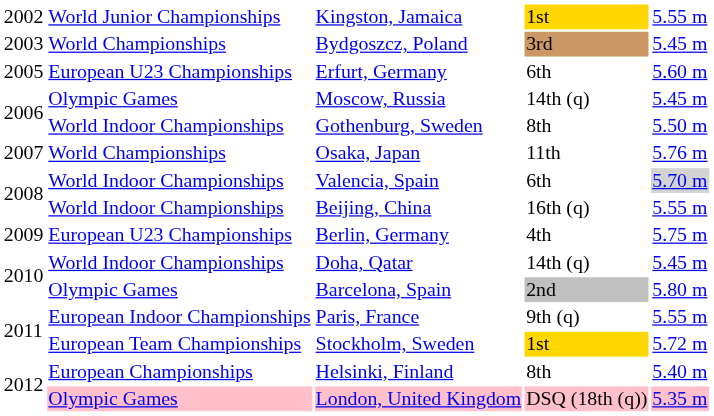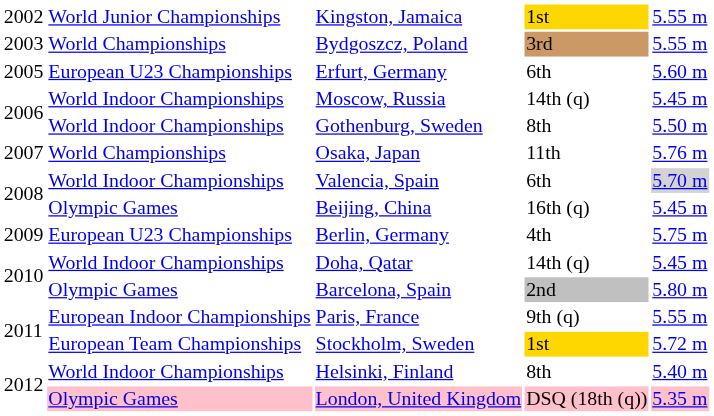 <table>
 <tr>
 <td>2002</td>
 <td><a href='#'>World Junior Championships</a></td>
 <td><a href='#'>Kingston, Jamaica</a></td>
 <td bgcolor=gold>1st</td>
 <td><a href='#'>5.55 m</a></td>
 </tr>
 <tr>
 <td>2003</td>
 <td><a href='#'>World Championships</a></td>
 <td><a href='#'>Bydgoszcz, Poland</a></td>
 <td bgcolor=cc9966>3rd</td>
-<td><a href='#'>5.45 m</a></td>
+<td><a href='#'>5.55 m</a></td>
 </tr>
 <tr>
 <td>2005</td>
 <td><a href='#'>European U23 Championships</a></td>
 <td><a href='#'>Erfurt, Germany</a></td>
 <td>6th</td>
 <td><a href='#'>5.60 m</a></td>
 </tr>
 <tr>
 <td rowspan=2>2006</td>
-<td><a href='#'>Olympic Games</a></td>
+<td><a href='#'>World Indoor Championships</a></td>
 <td><a href='#'>Moscow, Russia</a></td>
 <td>14th (q)</td>
 <td><a href='#'>5.45 m</a></td>
 </tr>
 <tr>
 <td><a href='#'>World Indoor Championships</a></td>
 <td><a href='#'>Gothenburg, Sweden</a></td>
 <td>8th</td>
 <td><a href='#'>5.50 m</a></td>
 </tr>
 <tr>
 <td>2007</td>
 <td><a href='#'>World Championships</a></td>
 <td><a href='#'>Osaka, Japan</a></td>
 <td>11th</td>
 <td><a href='#'>5.76 m</a></td>
 </tr>
 <tr>
 <td rowspan=2>2008</td>
 <td><a href='#'>World Indoor Championships</a></td>
 <td><a href='#'>Valencia, Spain</a></td>
 <td>6th</td>
 <td style="background: lightgrey;"><a href='#'>5.70 m</a></td>
 </tr>
 <tr>
-<td><a href='#'>World Indoor Championships</a></td>
+<td><a href='#'>Olympic Games</a></td>
 <td><a href='#'>Beijing, China</a></td>
 <td>16th (q)</td>
-<td><a href='#'>5.55 m</a></td>
+<td><a href='#'>5.45 m</a></td>
 </tr>
 <tr>
 <td>2009</td>
 <td><a href='#'>European U23 Championships</a></td>
 <td><a href='#'>Berlin, Germany</a></td>
 <td>4th</td>
 <td><a href='#'>5.75 m</a></td>
 </tr>
 <tr>
 <td rowspan=2>2010</td>
 <td><a href='#'>World Indoor Championships</a></td>
 <td><a href='#'>Doha, Qatar</a></td>
 <td>14th (q)</td>
 <td><a href='#'>5.45 m</a></td>
 </tr>
 <tr>
 <td><a href='#'>Olympic Games</a></td>
 <td><a href='#'>Barcelona, Spain</a></td>
 <td bgcolor=silver>2nd</td>
 <td><a href='#'>5.80 m</a></td>
 </tr>
 <tr>
 <td rowspan=2>2011</td>
 <td><a href='#'>European Indoor Championships</a></td>
 <td><a href='#'>Paris, France</a></td>
 <td>9th (q)</td>
 <td><a href='#'>5.55 m</a></td>
 </tr>
 <tr>
 <td><a href='#'>European Team Championships</a></td>
 <td><a href='#'>Stockholm, Sweden</a></td>
 <td bgcolor=gold>1st</td>
 <td><a href='#'>5.72 m</a></td>
 </tr>
 <tr>
 <td rowspan=2>2012</td>
-<td><a href='#'>European Championships</a></td>
+<td><a href='#'>World Indoor Championships</a></td>
 <td><a href='#'>Helsinki, Finland</a></td>
 <td>8th</td>
 <td><a href='#'>5.40 m</a></td>
 </tr>
 <tr bgcolor=pink>
 <td><a href='#'>Olympic Games</a></td>
 <td><a href='#'>London, United Kingdom</a></td>
 <td>DSQ (18th (q))</td>
 <td><a href='#'>5.35 m</a></td>
 </tr>
 </table>
